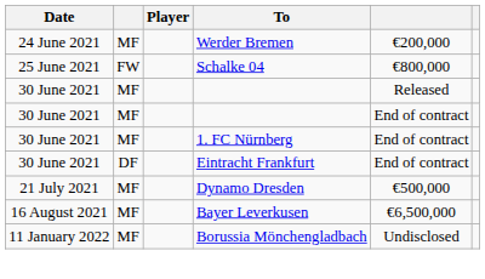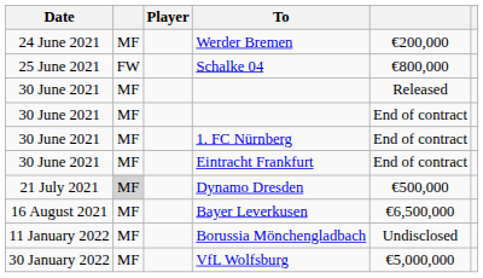 <table class="wikitable sortable nowrap" style="text-align:center;">
 <tr>
 <th scope=col>Date</th>
 <th scope=col></th>
 <th scope=col>Player</th>
 <th scope=col>To</th>
 <th scope=col></th>
 <th scope=col class="unsortable"></th>
 </tr>
 <tr>
 <td>24 June 2021</td>
 <td>MF</td>
 <td align="left"></td>
 <td align="left"><a href='#'>Werder Bremen</a></td>
 <td>€200,000</td>
 <td></td>
 </tr>
 <tr>
 <td>25 June 2021</td>
 <td>FW</td>
 <td align="left"></td>
 <td align="left"><a href='#'>Schalke 04</a></td>
 <td>€800,000</td>
 <td></td>
 </tr>
 <tr>
 <td>30 June 2021</td>
 <td>MF</td>
 <td align="left"></td>
 <td align="left"></td>
 <td>Released</td>
 <td></td>
 </tr>
 <tr>
 <td>30 June 2021</td>
 <td>MF</td>
 <td align="left"></td>
 <td align="left"></td>
 <td>End of contract</td>
 <td></td>
 </tr>
 <tr>
 <td>30 June 2021</td>
 <td>MF</td>
 <td align="left"></td>
 <td align="left"><a href='#'>1. FC Nürnberg</a></td>
 <td>End of contract</td>
 <td></td>
 </tr>
 <tr>
 <td>30 June 2021</td>
-<td>DF</td>
+<td>MF</td>
 <td align="left"></td>
 <td align="left"><a href='#'>Eintracht Frankfurt</a></td>
 <td>End of contract</td>
 <td></td>
 </tr>
 <tr>
 <td>21 July 2021</td>
-<td>MF</td>
+<td style="background: lightgrey;">MF</td>
 <td align="left"></td>
 <td align="left"><a href='#'>Dynamo Dresden</a></td>
 <td>€500,000</td>
 <td></td>
 </tr>
 <tr>
 <td>16 August 2021</td>
 <td>MF</td>
 <td align="left"></td>
 <td align="left"><a href='#'>Bayer Leverkusen</a></td>
 <td>€6,500,000</td>
 <td></td>
 </tr>
 <tr>
 <td>11 January 2022</td>
 <td>MF</td>
 <td align=left></td>
 <td align=left><a href='#'>Borussia Mönchengladbach</a></td>
 <td>Undisclosed</td>
 <td></td>
 </tr>
+<tr>
+<td>30 January 2022</td>
+<td>MF</td>
+<td align=left></td>
+<td align=left><a href='#'>VfL Wolfsburg</a></td>
+<td>€5,000,000</td>
+<td></td>
+</tr>
 </table>
